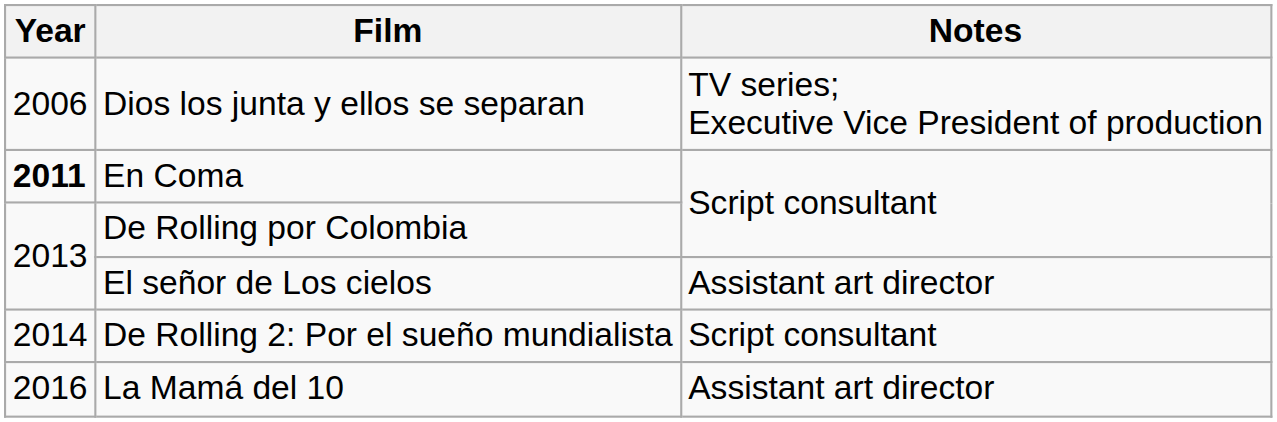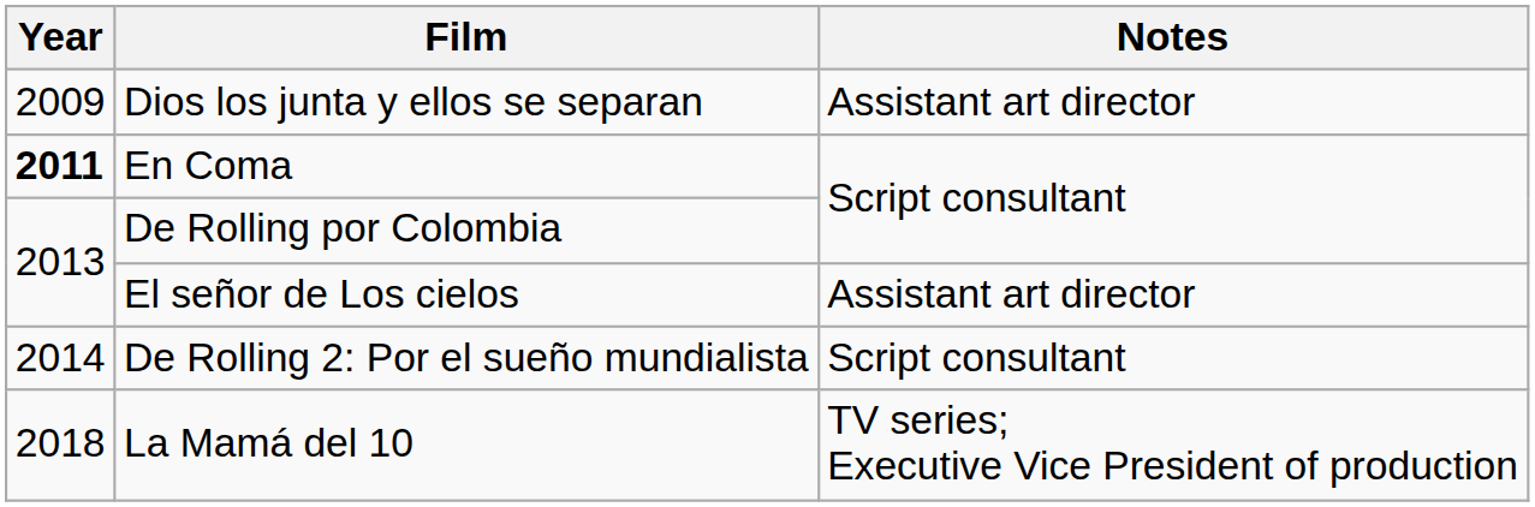 <table class="wikitable">
 <tr>
 <th>Year</th>
 <th>Film</th>
 <th>Notes</th>
 </tr>
 <tr>
-<td>2006</td>
+<td>2009</td>
 <td>Dios los junta y ellos se separan</td>
-<td>TV series;<br>Executive Vice President of production</td>
+<td>Assistant art director</td>
 </tr>
 <tr>
 <td><strong>2011</strong></td>
 <td>En Coma</td>
 <td rowspan="2">Script consultant</td>
 </tr>
 <tr>
 <td rowspan="2">2013</td>
 <td>De Rolling por Colombia</td>
 </tr>
 <tr>
 <td>El señor de Los cielos</td>
 <td>Assistant art director</td>
 </tr>
 <tr>
 <td>2014</td>
 <td>De Rolling 2: Por el sueño mundialista</td>
 <td>Script consultant</td>
 </tr>
 <tr>
-<td>2016</td>
+<td>2018</td>
 <td>La Mamá del 10</td>
-<td>Assistant art director</td>
+<td>TV series;<br>Executive Vice President of production</td>
 </tr>
 </table>
